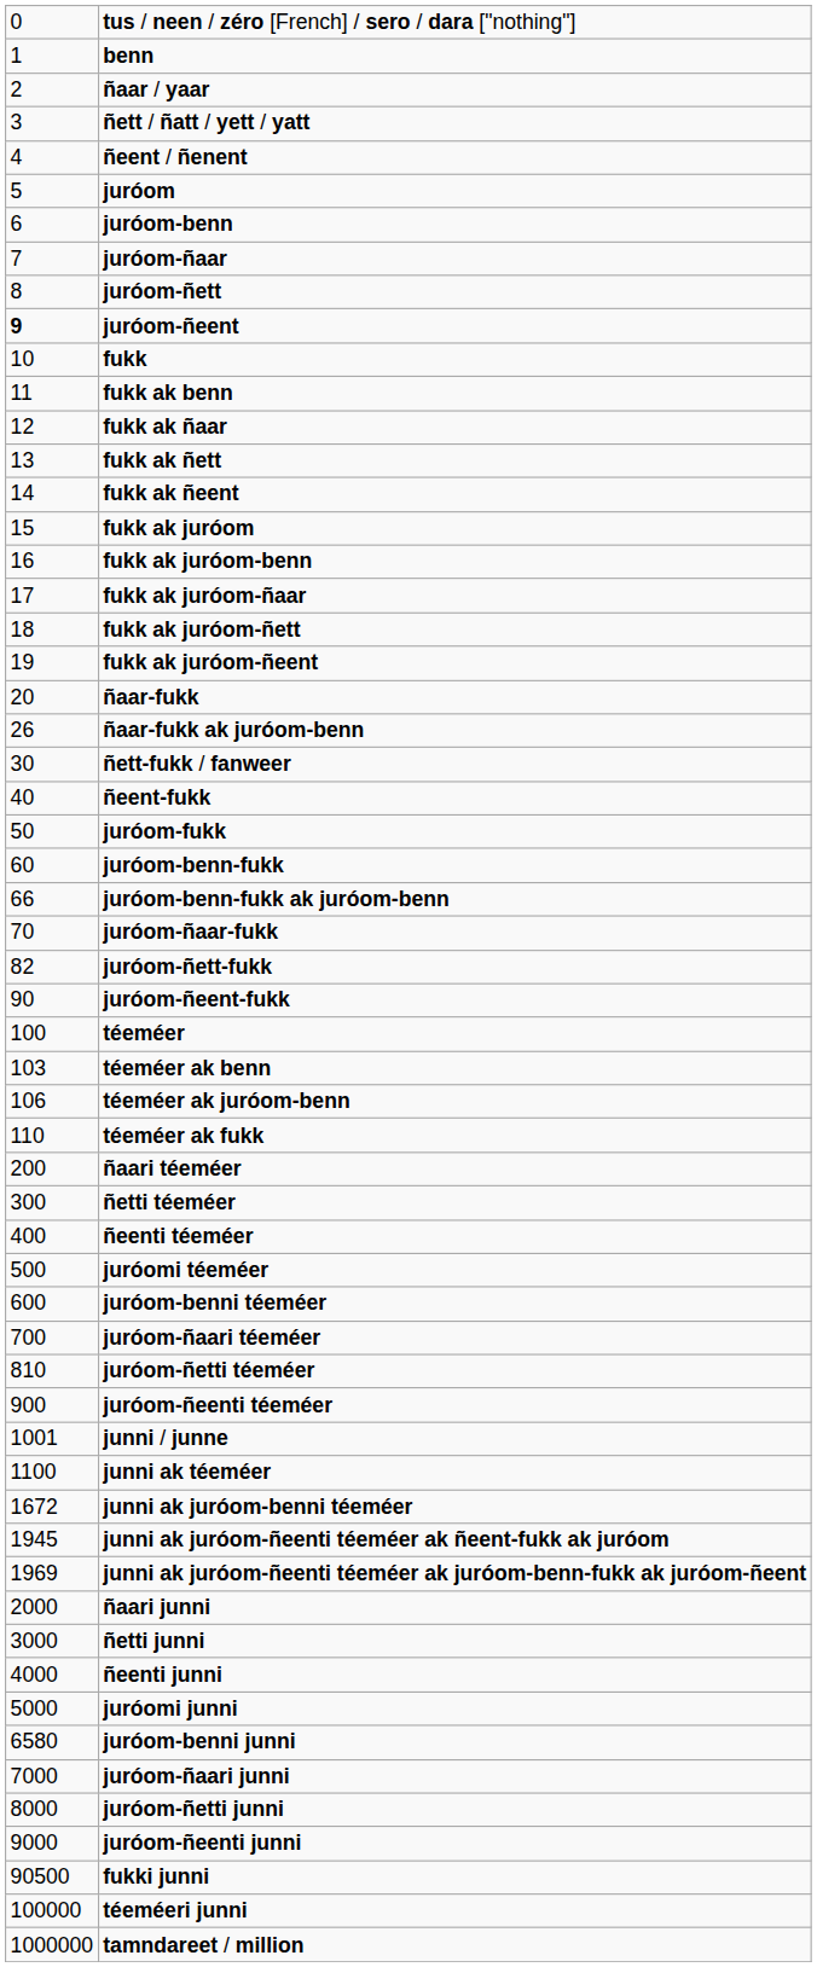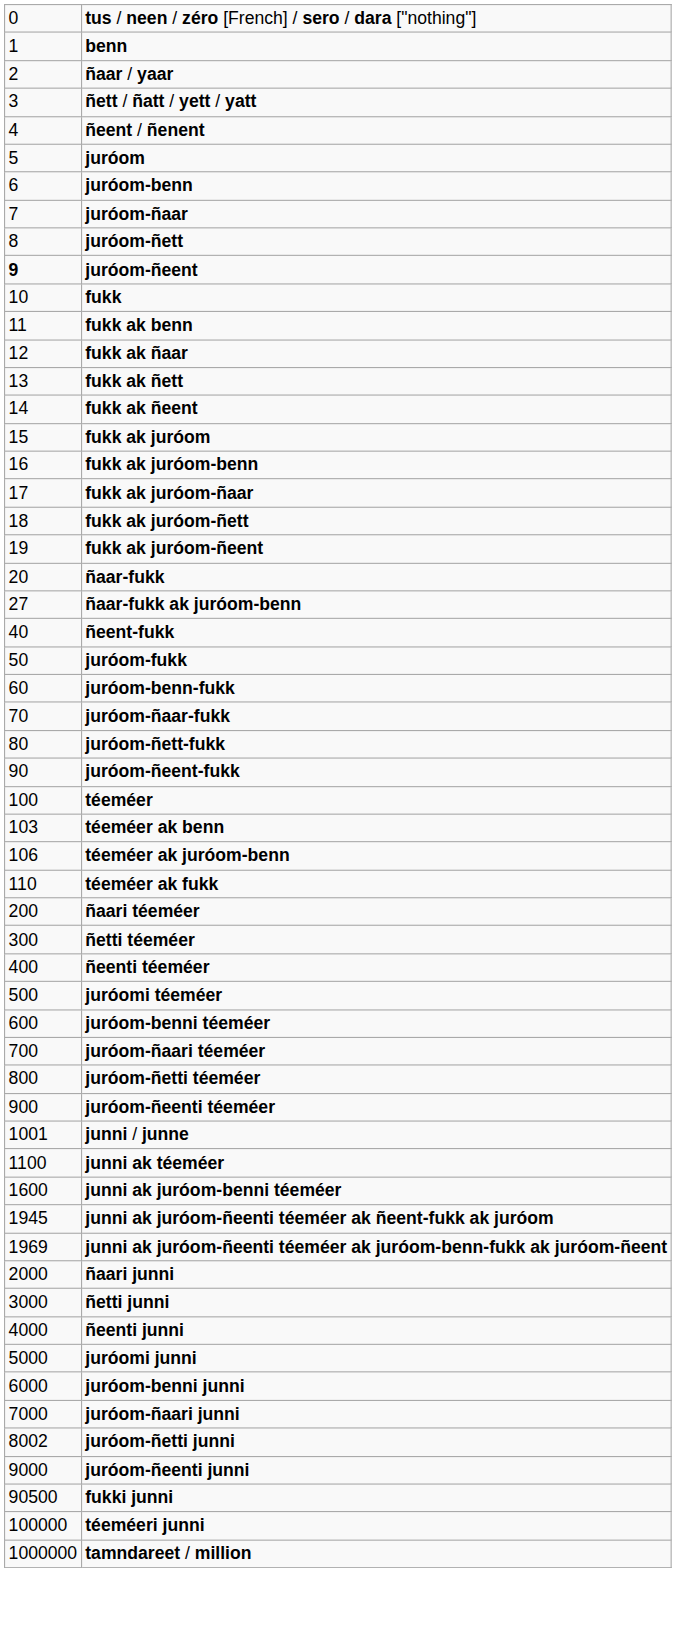 <table class="wikitable">
 <tr>
 <td>0</td>
 <td><strong>tus</strong> / <strong>neen</strong> / <strong>zéro</strong> [French] / <strong>sero</strong> / <strong>dara</strong> ["nothing"]</td>
 </tr>
 <tr>
 <td>1</td>
 <td><strong>benn</strong></td>
 </tr>
 <tr>
 <td>2</td>
 <td><strong>ñaar</strong> / <strong>yaar</strong></td>
 </tr>
 <tr>
 <td>3</td>
 <td><strong>ñett</strong> / <strong>ñatt</strong> / <strong>yett</strong> / <strong>yatt</strong></td>
 </tr>
 <tr>
 <td>4</td>
 <td><strong>ñeent</strong> / <strong>ñenent</strong></td>
 </tr>
 <tr>
 <td>5</td>
 <td><strong>juróom</strong></td>
 </tr>
 <tr>
 <td>6</td>
 <td><strong>juróom-benn</strong></td>
 </tr>
 <tr>
 <td>7</td>
 <td><strong>juróom-ñaar</strong></td>
 </tr>
 <tr>
 <td>8</td>
 <td><strong>juróom-ñett</strong></td>
 </tr>
 <tr>
 <td><strong>9</strong></td>
 <td><strong>juróom-ñeent</strong></td>
 </tr>
 <tr>
 <td>10</td>
 <td><strong>fukk</strong></td>
 </tr>
 <tr>
 <td>11</td>
 <td><strong>fukk ak benn</strong></td>
 </tr>
 <tr>
 <td>12</td>
 <td><strong>fukk ak ñaar</strong></td>
 </tr>
 <tr>
 <td>13</td>
 <td><strong>fukk ak ñett</strong></td>
 </tr>
 <tr>
 <td>14</td>
 <td><strong>fukk ak ñeent</strong></td>
 </tr>
 <tr>
 <td>15</td>
 <td><strong>fukk ak juróom</strong></td>
 </tr>
 <tr>
 <td>16</td>
 <td><strong>fukk ak juróom-benn</strong></td>
 </tr>
 <tr>
 <td>17</td>
 <td><strong>fukk ak juróom-ñaar</strong></td>
 </tr>
 <tr>
 <td>18</td>
 <td><strong>fukk ak juróom-ñett</strong></td>
 </tr>
 <tr>
 <td>19</td>
 <td><strong>fukk ak juróom-ñeent</strong></td>
 </tr>
 <tr>
 <td>20</td>
 <td><strong>ñaar-fukk</strong></td>
 </tr>
 <tr>
-<td>26</td>
+<td>27</td>
 <td><strong>ñaar-fukk ak juróom-benn</strong></td>
-</tr>
-<tr>
-<td>30</td>
-<td><strong>ñett-fukk</strong> / <strong>fanweer</strong></td>
 </tr>
 <tr>
 <td>40</td>
 <td><strong>ñeent-fukk</strong></td>
 </tr>
 <tr>
 <td>50</td>
 <td><strong>juróom-fukk</strong></td>
 </tr>
 <tr>
 <td>60</td>
 <td><strong>juróom-benn-fukk</strong></td>
 </tr>
 <tr>
-<td>66</td>
-<td><strong>juróom-benn-fukk ak juróom-benn</strong></td>
-</tr>
-<tr>
 <td>70</td>
 <td><strong>juróom-ñaar-fukk</strong></td>
 </tr>
 <tr>
-<td>82</td>
+<td>80</td>
 <td><strong>juróom-ñett-fukk</strong></td>
 </tr>
 <tr>
 <td>90</td>
 <td><strong>juróom-ñeent-fukk</strong></td>
 </tr>
 <tr>
 <td>100</td>
 <td><strong>téeméer</strong></td>
 </tr>
 <tr>
 <td>103</td>
 <td><strong>téeméer ak benn</strong></td>
 </tr>
 <tr>
 <td>106</td>
 <td><strong>téeméer ak juróom-benn</strong></td>
 </tr>
 <tr>
 <td>110</td>
 <td><strong>téeméer ak fukk</strong></td>
 </tr>
 <tr>
 <td>200</td>
 <td><strong>ñaari téeméer</strong></td>
 </tr>
 <tr>
 <td>300</td>
 <td><strong>ñetti téeméer</strong></td>
 </tr>
 <tr>
 <td>400</td>
 <td><strong>ñeenti téeméer</strong></td>
 </tr>
 <tr>
 <td>500</td>
 <td><strong>juróomi téeméer</strong></td>
 </tr>
 <tr>
 <td>600</td>
 <td><strong>juróom-benni téeméer</strong></td>
 </tr>
 <tr>
 <td>700</td>
 <td><strong>juróom-ñaari téeméer</strong></td>
 </tr>
 <tr>
-<td>810</td>
+<td>800</td>
 <td><strong>juróom-ñetti téeméer</strong></td>
 </tr>
 <tr>
 <td>900</td>
 <td><strong>juróom-ñeenti téeméer</strong></td>
 </tr>
 <tr>
 <td>1001</td>
 <td><strong>junni</strong> / <strong>junne</strong></td>
 </tr>
 <tr>
 <td>1100</td>
 <td><strong>junni ak téeméer</strong></td>
 </tr>
 <tr>
-<td>1672</td>
+<td>1600</td>
 <td><strong>junni ak juróom-benni téeméer</strong></td>
 </tr>
 <tr>
 <td>1945</td>
 <td><strong>junni ak juróom-ñeenti téeméer ak ñeent-fukk ak juróom</strong></td>
 </tr>
 <tr>
 <td>1969</td>
 <td><strong>junni ak juróom-ñeenti téeméer ak juróom-benn-fukk ak juróom-ñeent</strong></td>
 </tr>
 <tr>
 <td>2000</td>
 <td><strong>ñaari junni</strong></td>
 </tr>
 <tr>
 <td>3000</td>
 <td><strong>ñetti junni</strong></td>
 </tr>
 <tr>
 <td>4000</td>
 <td><strong>ñeenti junni</strong></td>
 </tr>
 <tr>
 <td>5000</td>
 <td><strong>juróomi junni</strong></td>
 </tr>
 <tr>
-<td>6580</td>
+<td>6000</td>
 <td><strong>juróom-benni junni</strong></td>
 </tr>
 <tr>
 <td>7000</td>
 <td><strong>juróom-ñaari junni</strong></td>
 </tr>
 <tr>
-<td>8000</td>
+<td>8002</td>
 <td><strong>juróom-ñetti junni</strong></td>
 </tr>
 <tr>
 <td>9000</td>
 <td><strong>juróom-ñeenti junni</strong></td>
 </tr>
 <tr>
 <td>90500</td>
 <td><strong>fukki junni</strong></td>
 </tr>
 <tr>
 <td>100000</td>
 <td><strong>téeméeri junni</strong></td>
 </tr>
 <tr>
 <td>1000000</td>
 <td><strong>tamndareet</strong> / <strong>million</strong></td>
 </tr>
 </table>
